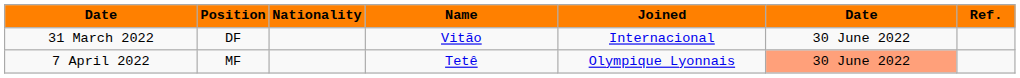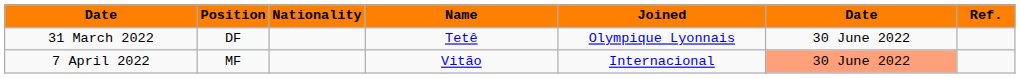 <table class="wikitable"  style="text-align:center; font-size:90%; ">
 <tr>
 <th style="background:#FF8000; color:black; width:200px;">Date</th>
 <th style="background:#FF8000; color:black; width:50px;">Position</th>
 <th style="background:#FF8000; color:black; width:50px;">Nationality</th>
 <th style="background:#FF8000; color:black; width:200px;">Name</th>
 <th style="background:#FF8000; color:black; width:200px;">Joined</th>
 <th style="background:#FF8000; color:black; width:200px;">Date</th>
 <th style="background:#FF8000; color:black; width:50px;">Ref.</th>
 </tr>
 <tr>
 <td>31 March 2022</td>
 <td>DF</td>
 <td></td>
-<td><a href='#'>Vitão</a></td>
-<td><a href='#'>Internacional</a></td>
+<td><a href='#'>Tetê</a></td>
+<td><a href='#'>Olympique Lyonnais</a></td>
 <td>30 June 2022</td>
 <td></td>
 </tr>
 <tr>
 <td>7 April 2022</td>
 <td>MF</td>
 <td></td>
-<td><a href='#'>Tetê</a></td>
-<td><a href='#'>Olympique Lyonnais</a></td>
+<td><a href='#'>Vitão</a></td>
+<td><a href='#'>Internacional</a></td>
 <td style="background: lightsalmon;">30 June 2022</td>
 <td></td>
 </tr>
 </table>
